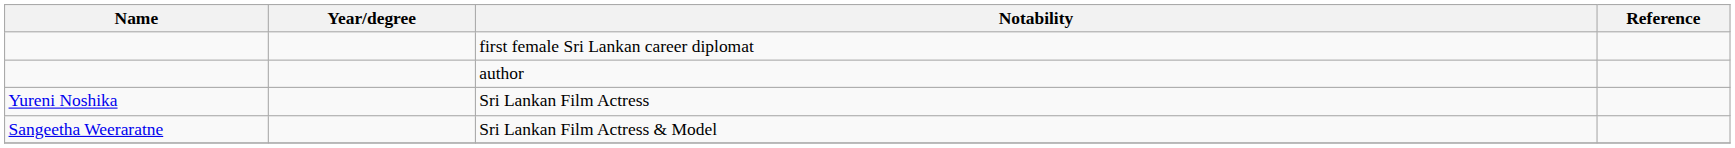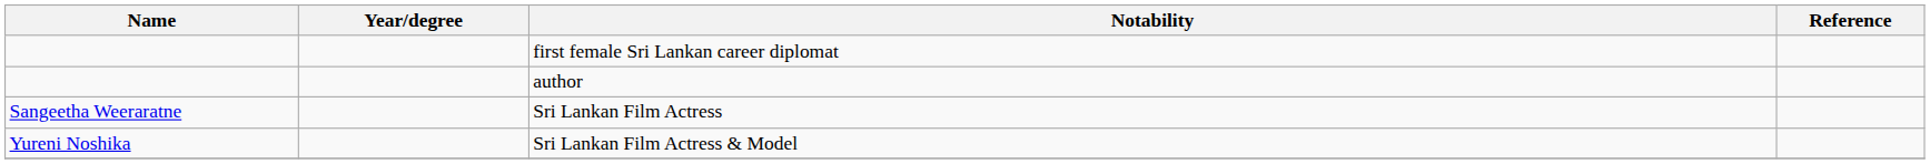 <table class="wikitable sortable" style="width:100%">
 <tr>
 <th style="width:*;">Name</th>
 <th style="width:12%;">Year/degree</th>
 <th style="width:65%;" class="unsortable">Notability</th>
 <th style="width:*;" class="unsortable">Reference</th>
 </tr>
 <tr>
 <td></td>
 <td style="text-align:center;"></td>
 <td>first female Sri Lankan career diplomat</td>
 <td style="text-align:center;"></td>
 </tr>
 <tr>
 <td></td>
 <td style="text-align:center;"></td>
 <td>author</td>
 <td style="text-align:center;"></td>
 </tr>
 <tr>
-<td><a href='#'>Yureni Noshika</a></td>
+<td><a href='#'>Sangeetha Weeraratne</a></td>
 <td style="text-align:center;"></td>
 <td>Sri Lankan Film Actress</td>
 <td></td>
 </tr>
 <tr>
-<td><a href='#'>Sangeetha Weeraratne</a></td>
+<td><a href='#'>Yureni Noshika</a></td>
 <td style="text-align:center;"></td>
 <td>Sri Lankan Film Actress & Model</td>
 <td></td>
 </tr>
 <tr>
 </tr>
 </table>
